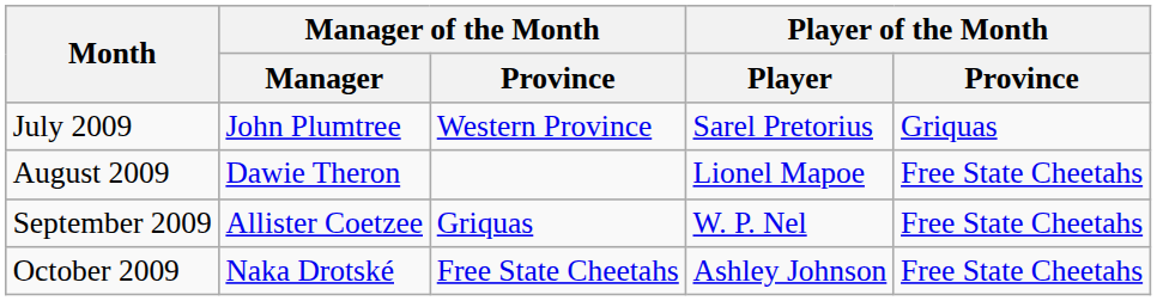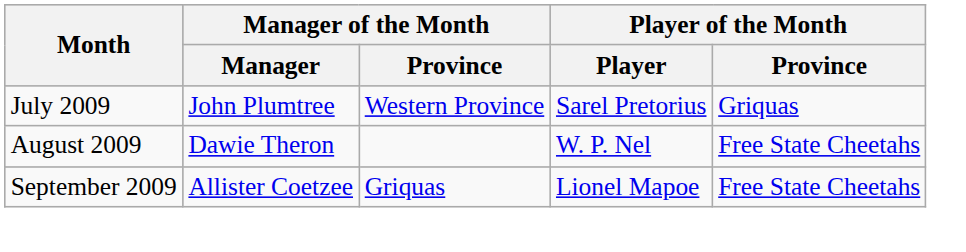 <table class="wikitable">
 <tr>
 <th rowspan="2">Month</th>
 <th colspan="2">Manager of the Month</th>
 <th colspan="2">Player of the Month</th>
 </tr>
 <tr>
 <th>Manager</th>
 <th>Province</th>
 <th>Player</th>
 <th>Province</th>
 </tr>
 <tr>
 <td>July 2009</td>
 <td><a href='#'>John Plumtree</a></td>
 <td><a href='#'>Western Province</a></td>
 <td><a href='#'>Sarel Pretorius</a></td>
 <td><a href='#'>Griquas</a></td>
 </tr>
 <tr>
 <td>August 2009</td>
 <td><a href='#'>Dawie Theron</a></td>
 <td></td>
-<td><a href='#'>Lionel Mapoe</a></td>
+<td><a href='#'>W. P. Nel</a></td>
 <td><a href='#'>Free State Cheetahs</a></td>
 </tr>
 <tr>
 <td>September 2009</td>
 <td><a href='#'>Allister Coetzee</a></td>
 <td><a href='#'>Griquas</a></td>
-<td><a href='#'>W. P. Nel</a></td>
-<td><a href='#'>Free State Cheetahs</a></td>
-</tr>
-<tr>
-<td>October 2009</td>
-<td><a href='#'>Naka Drotské</a></td>
-<td><a href='#'>Free State Cheetahs</a></td>
-<td><a href='#'>Ashley Johnson</a></td>
+<td><a href='#'>Lionel Mapoe</a></td>
 <td><a href='#'>Free State Cheetahs</a></td>
 </tr>
 </table>
